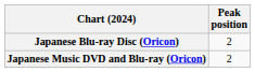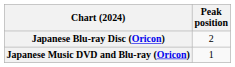 <table class="wikitable sortable plainrowheaders" style="text-align:center">
 <tr>
 <th scope="col">Chart (2024)</th>
 <th scope="col">Peak<br>position</th>
 </tr>
 <tr>
 <th scope="row">Japanese Blu-ray Disc (<a href='#'>Oricon</a>)</th>
 <td>2</td>
 </tr>
 <tr>
 <th scope="row">Japanese Music DVD and Blu-ray (<a href='#'>Oricon</a>)</th>
-<td>2</td>
+<td>1</td>
 </tr>
 </table>
